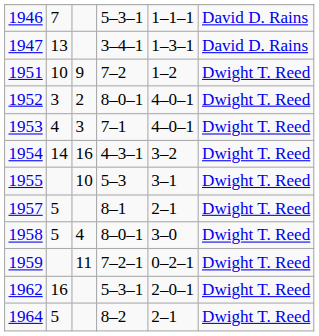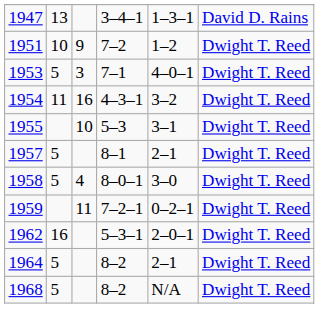 <table class="wikitable">
 <tr>
-</tr>
-<tr>
-<td><a href='#'>1946</a></td>
-<td>7</td>
-<td></td>
-<td>5–3–1</td>
-<td>1–1–1</td>
-<td><a href='#'>David D. Rains</a></td>
 </tr>
 <tr>
 <td><a href='#'>1947</a></td>
 <td>13</td>
 <td></td>
 <td>3–4–1</td>
 <td>1–3–1</td>
 <td><a href='#'>David D. Rains</a></td>
 </tr>
 <tr>
 <td><a href='#'>1951</a></td>
 <td>10</td>
 <td>9</td>
 <td>7–2</td>
 <td>1–2</td>
 <td><a href='#'>Dwight T. Reed</a></td>
 </tr>
 <tr>
-<td><a href='#'>1952</a></td>
-<td>3</td>
-<td>2</td>
-<td>8–0–1</td>
-<td>4–0–1</td>
-<td><a href='#'>Dwight T. Reed</a></td>
-</tr>
-<tr>
 <td><a href='#'>1953</a></td>
-<td>4</td>
+<td>5</td>
 <td>3</td>
 <td>7–1</td>
 <td>4–0–1</td>
 <td><a href='#'>Dwight T. Reed</a></td>
 </tr>
 <tr>
 <td><a href='#'>1954</a></td>
-<td>14</td>
+<td>11</td>
 <td>16</td>
 <td>4–3–1</td>
 <td>3–2</td>
 <td><a href='#'>Dwight T. Reed</a></td>
 </tr>
 <tr>
 <td><a href='#'>1955</a></td>
 <td></td>
 <td>10</td>
 <td>5–3</td>
 <td>3–1</td>
 <td><a href='#'>Dwight T. Reed</a></td>
 </tr>
 <tr>
 <td><a href='#'>1957</a></td>
 <td>5</td>
 <td></td>
 <td>8–1</td>
 <td>2–1</td>
 <td><a href='#'>Dwight T. Reed</a></td>
 </tr>
 <tr>
 <td><a href='#'>1958</a></td>
 <td>5</td>
 <td>4</td>
 <td>8–0–1</td>
 <td>3–0</td>
 <td><a href='#'>Dwight T. Reed</a></td>
 </tr>
 <tr>
 <td><a href='#'>1959</a></td>
 <td></td>
 <td>11</td>
 <td>7–2–1</td>
 <td>0–2–1</td>
 <td><a href='#'>Dwight T. Reed</a></td>
 </tr>
 <tr>
 <td><a href='#'>1962</a></td>
 <td>16</td>
 <td></td>
 <td>5–3–1</td>
 <td>2–0–1</td>
 <td><a href='#'>Dwight T. Reed</a></td>
 </tr>
 <tr>
 <td><a href='#'>1964</a></td>
 <td>5</td>
 <td></td>
 <td>8–2</td>
 <td>2–1</td>
 <td><a href='#'>Dwight T. Reed</a></td>
 </tr>
+<tr>
+<td><a href='#'>1968</a></td>
+<td>5</td>
+<td></td>
+<td>8–2</td>
+<td>N/A</td>
+<td><a href='#'>Dwight T. Reed</a></td>
+</tr>
 </table>
